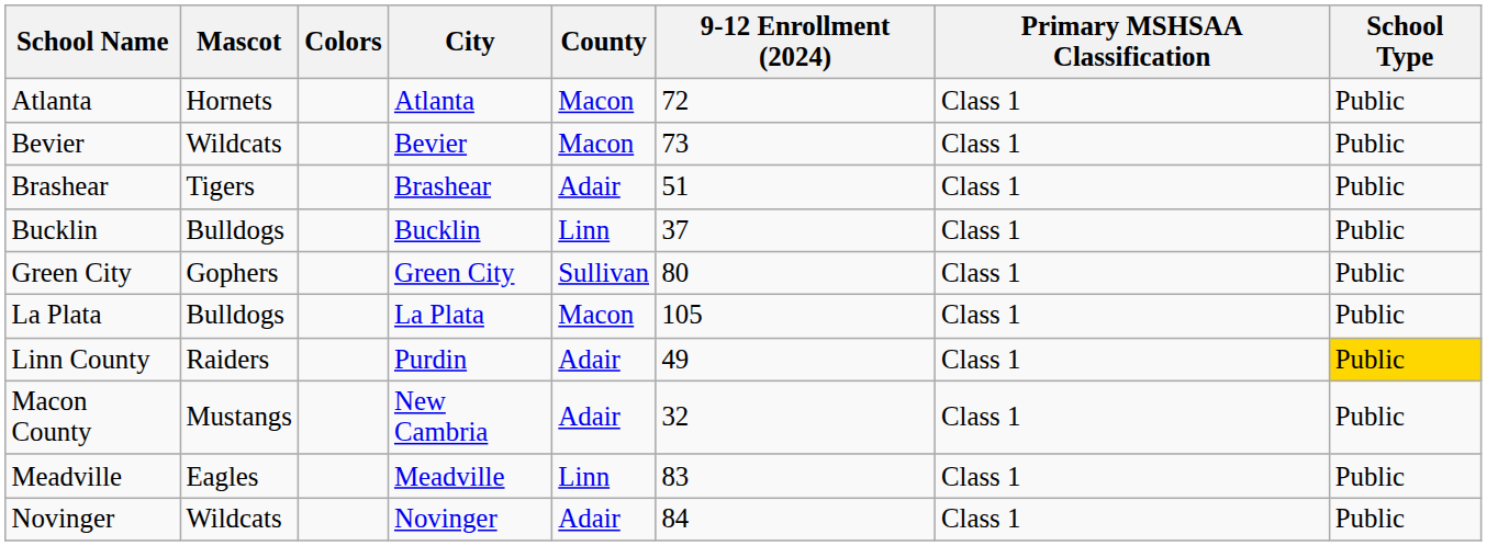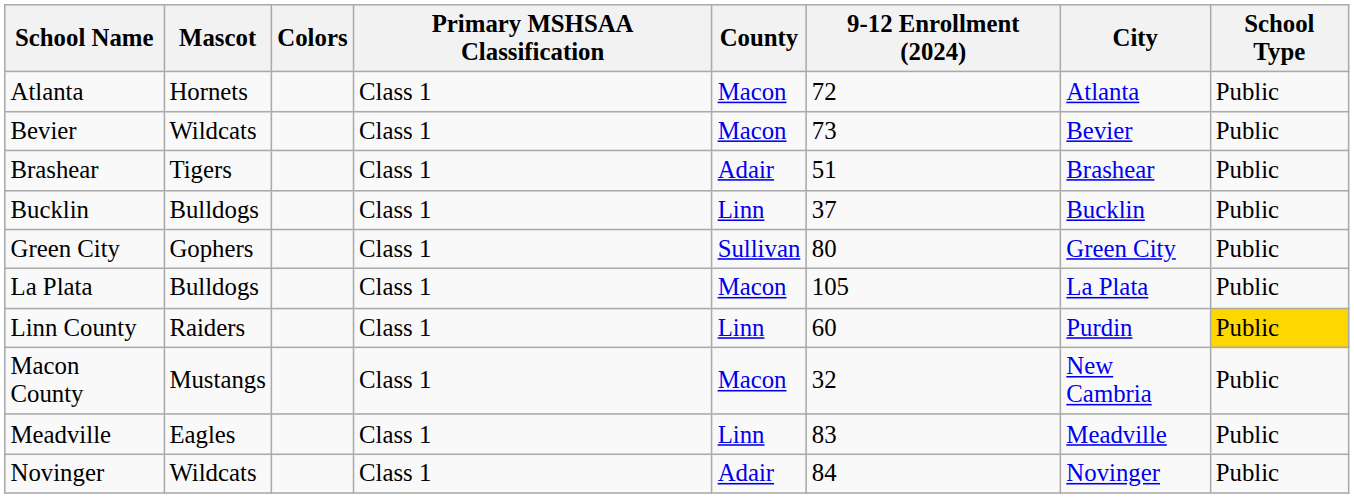 <table class="wikitable">
 <tr>
 <th>School Name</th>
 <th>Mascot</th>
 <th>Colors</th>
-<th>City</th>
+<th>Primary MSHSAA  Classification</th>
 <th>County</th>
 <th>9-12 Enrollment (2024)</th>
-<th>Primary MSHSAA  Classification</th>
+<th>City</th>
 <th>School Type</th>
 </tr>
 <tr>
 <td>Atlanta</td>
 <td>Hornets</td>
 <td></td>
-<td><a href='#'>Atlanta</a></td>
+<td>Class 1</td>
 <td><a href='#'>Macon</a></td>
 <td>72</td>
-<td>Class 1</td>
+<td><a href='#'>Atlanta</a></td>
 <td>Public</td>
 </tr>
 <tr>
 <td>Bevier</td>
 <td>Wildcats</td>
 <td></td>
-<td><a href='#'>Bevier</a></td>
+<td>Class 1</td>
 <td><a href='#'>Macon</a></td>
 <td>73</td>
-<td>Class 1</td>
+<td><a href='#'>Bevier</a></td>
 <td>Public</td>
 </tr>
 <tr>
 <td>Brashear</td>
 <td>Tigers</td>
 <td></td>
-<td><a href='#'>Brashear</a></td>
+<td>Class 1</td>
 <td><a href='#'>Adair</a></td>
 <td>51</td>
-<td>Class 1</td>
+<td><a href='#'>Brashear</a></td>
 <td>Public</td>
 </tr>
 <tr>
 <td>Bucklin</td>
 <td>Bulldogs</td>
 <td></td>
-<td><a href='#'>Bucklin</a></td>
+<td>Class 1</td>
 <td><a href='#'>Linn</a></td>
 <td>37</td>
-<td>Class 1</td>
+<td><a href='#'>Bucklin</a></td>
 <td>Public</td>
 </tr>
 <tr>
 <td>Green City</td>
 <td>Gophers</td>
 <td></td>
-<td><a href='#'>Green City</a></td>
+<td>Class 1</td>
 <td><a href='#'>Sullivan</a></td>
 <td>80</td>
-<td>Class 1</td>
+<td><a href='#'>Green City</a></td>
 <td>Public</td>
 </tr>
 <tr>
 <td>La Plata</td>
 <td>Bulldogs</td>
 <td></td>
-<td><a href='#'>La Plata</a></td>
+<td>Class 1</td>
 <td><a href='#'>Macon</a></td>
 <td>105</td>
-<td>Class 1</td>
+<td><a href='#'>La Plata</a></td>
 <td>Public</td>
 </tr>
 <tr>
 <td>Linn County</td>
 <td>Raiders</td>
 <td></td>
+<td>Class 1</td>
+<td><a href='#'>Linn</a></td>
+<td>60</td>
 <td><a href='#'>Purdin</a></td>
-<td><a href='#'>Adair</a></td>
-<td>49</td>
-<td>Class 1</td>
 <td style="background: gold;">Public</td>
 </tr>
 <tr>
 <td>Macon County</td>
 <td>Mustangs</td>
 <td></td>
+<td>Class 1</td>
+<td><a href='#'>Macon</a></td>
+<td>32</td>
 <td><a href='#'>New Cambria</a></td>
-<td><a href='#'>Adair</a></td>
-<td>32</td>
-<td>Class 1</td>
 <td>Public</td>
 </tr>
 <tr>
 <td>Meadville</td>
 <td>Eagles</td>
 <td></td>
-<td><a href='#'>Meadville</a></td>
+<td>Class 1</td>
 <td><a href='#'>Linn</a></td>
 <td>83</td>
-<td>Class 1</td>
+<td><a href='#'>Meadville</a></td>
 <td>Public </td>
 </tr>
 <tr>
 <td>Novinger</td>
 <td>Wildcats</td>
 <td></td>
-<td><a href='#'>Novinger</a></td>
+<td>Class 1</td>
 <td><a href='#'>Adair</a></td>
 <td>84</td>
-<td>Class 1</td>
+<td><a href='#'>Novinger</a></td>
 <td>Public</td>
 </tr>
 </table>
